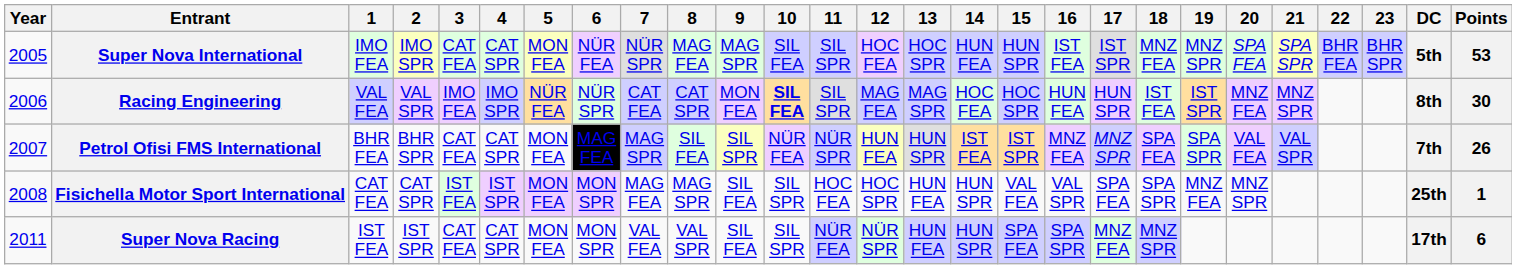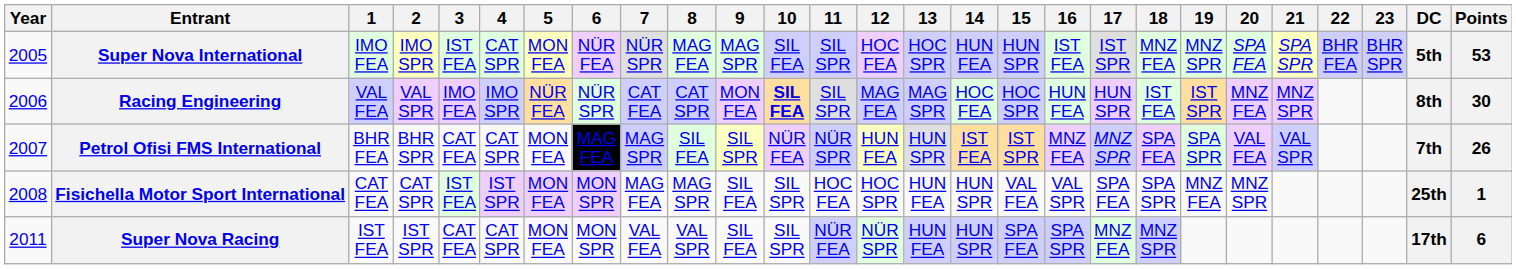 <table class="wikitable" style="text-align:center; font-size:85%">
 <tr>
 <th>Year</th>
 <th>Entrant</th>
 <th>1</th>
 <th>2</th>
 <th>3</th>
 <th>4</th>
 <th>5</th>
 <th>6</th>
 <th>7</th>
 <th>8</th>
 <th>9</th>
 <th>10</th>
 <th>11</th>
 <th>12</th>
 <th>13</th>
 <th>14</th>
 <th>15</th>
 <th>16</th>
 <th>17</th>
 <th>18</th>
 <th>19</th>
 <th>20</th>
 <th>21</th>
 <th>22</th>
 <th>23</th>
 <th>DC</th>
 <th>Points</th>
 </tr>
 <tr>
 <td><a href='#'>2005</a></td>
 <th nowrap><a href='#'>Super Nova International</a></th>
 <td style="background:#dfffdf;"><a href='#'>IMO<br>FEA</a><br></td>
 <td style="background:#fbffbf;"><a href='#'>IMO<br>SPR</a><br></td>
-<td style="background:#dfffdf;"><a href='#'>CAT<br>FEA</a><br></td>
+<td style="background:#dfffdf;"><a href='#'>IST<br>FEA</a><br></td>
 <td style="background:#dfffdf;"><a href='#'>CAT<br>SPR</a><br></td>
 <td style="background:#fbffbf;"><a href='#'>MON<br>FEA</a><br></td>
 <td style="background:#efcfff;"><a href='#'>NÜR<br>FEA</a><br></td>
 <td style="background:#dfdfdf;"><a href='#'>NÜR<br>SPR</a><br></td>
 <td style="background:#dfffdf;"><a href='#'>MAG<br>FEA</a><br></td>
 <td style="background:#dfffdf;"><a href='#'>MAG<br>SPR</a><br></td>
 <td style="background:#cfcfff;"><a href='#'>SIL<br>FEA</a><br></td>
 <td style="background:#cfcfff;"><a href='#'>SIL<br>SPR</a><br></td>
 <td style="background:#efcfff;"><a href='#'>HOC<br>FEA</a><br></td>
 <td style="background:#cfcfff;"><a href='#'>HOC<br>SPR</a><br></td>
 <td style="background:#cfcfff;"><a href='#'>HUN<br>FEA</a><br></td>
 <td style="background:#cfcfff;"><a href='#'>HUN<br>SPR</a><br></td>
 <td style="background:#dfffdf;"><a href='#'>IST<br>FEA</a><br></td>
 <td style="background:#dfdfdf;"><a href='#'>IST<br>SPR</a><br></td>
 <td style="background:#dfffdf;"><a href='#'>MNZ<br>FEA</a><br></td>
 <td style="background:#dfffdf;"><a href='#'>MNZ<br>SPR</a><br></td>
 <td style="background:#dfffdf;"><em><a href='#'>SPA<br>FEA</a></em><br></td>
 <td style="background:#fbffbf;"><em><a href='#'>SPA<br>SPR</a></em><br></td>
 <td style="background:#cfcfff;"><a href='#'>BHR<br>FEA</a><br></td>
 <td style="background:#cfcfff;"><a href='#'>BHR<br>SPR</a><br></td>
 <th>5th</th>
 <th>53</th>
 </tr>
 <tr>
 <td><a href='#'>2006</a></td>
 <th nowrap><a href='#'>Racing Engineering</a></th>
 <td style="background:#cfcfff;"><a href='#'>VAL<br>FEA</a><br></td>
 <td style="background:#efcfff;"><a href='#'>VAL<br>SPR</a><br></td>
 <td style="background:#efcfff;"><a href='#'>IMO<br>FEA</a><br></td>
 <td style="background:#cfcfff;"><a href='#'>IMO<br>SPR</a><br></td>
 <td style="background:#ffdf9f;"><a href='#'>NÜR<br>FEA</a><br></td>
 <td style="background:#dfffdf;"><a href='#'>NÜR<br>SPR</a><br></td>
 <td style="background:#cfcfff;"><a href='#'>CAT<br>FEA</a><br></td>
 <td style="background:#cfcfff;"><a href='#'>CAT<br>SPR</a><br></td>
 <td style="background:#efcfff;"><a href='#'>MON<br>FEA</a><br></td>
 <td style="background:#ffdf9f;"><strong><a href='#'>SIL<br>FEA</a></strong><br></td>
 <td style="background:#dfdfdf;"><a href='#'>SIL<br>SPR</a><br></td>
 <td style="background:#cfcfff;"><a href='#'>MAG<br>FEA</a><br></td>
 <td style="background:#cfcfff;"><a href='#'>MAG<br>SPR</a><br></td>
 <td style="background:#dfffdf;"><a href='#'>HOC<br>FEA</a><br></td>
 <td style="background:#cfcfff;"><a href='#'>HOC<br>SPR</a><br></td>
 <td style="background:#dfffdf;"><a href='#'>HUN<br>FEA</a><br></td>
 <td style="background:#efcfff;"><a href='#'>HUN<br>SPR</a><br></td>
 <td style="background:#dfffdf;"><a href='#'>IST<br>FEA</a><br></td>
 <td style="background:#ffdf9f;"><a href='#'>IST<br>SPR</a><br></td>
 <td style="background:#efcfff;"><a href='#'>MNZ<br>FEA</a><br></td>
 <td style="background:#efcfff;"><a href='#'>MNZ<br>SPR</a><br></td>
 <td></td>
 <td></td>
 <th>8th</th>
 <th>30</th>
 </tr>
 <tr>
 <td><a href='#'>2007</a></td>
 <th nowrap><a href='#'>Petrol Ofisi FMS International</a></th>
 <td><a href='#'>BHR<br>FEA</a></td>
 <td><a href='#'>BHR<br>SPR</a></td>
 <td><a href='#'>CAT<br>FEA</a></td>
 <td><a href='#'>CAT<br>SPR</a></td>
 <td><a href='#'>MON<br>FEA</a></td>
 <td style="background:#000; color:white;"><a href='#'><span>MAG<br>FEA</span></a><br></td>
 <td style="background:#cfcfff;"><a href='#'>MAG<br>SPR</a><br></td>
 <td style="background:#dfffdf;"><a href='#'>SIL<br>FEA</a><br></td>
 <td style="background:#fbffbf;"><a href='#'>SIL<br>SPR</a><br></td>
 <td style="background:#efcfff;"><a href='#'>NÜR<br>FEA</a><br></td>
 <td style="background:#cfcfff;"><a href='#'>NÜR<br>SPR</a><br></td>
 <td style="background:#fbffbf;"><a href='#'>HUN<br>FEA</a><br></td>
 <td style="background:#dfdfdf;"><a href='#'>HUN<br>SPR</a><br></td>
 <td style="background:#ffdf9f;"><a href='#'>IST<br>FEA</a><br></td>
 <td style="background:#ffdf9f;"><a href='#'>IST<br>SPR</a><br></td>
 <td style="background:#efcfff;"><a href='#'>MNZ<br>FEA</a><br></td>
 <td style="background:#cfcfff;"><em><a href='#'>MNZ<br>SPR</a></em><br></td>
 <td style="background:#efcfff;"><a href='#'>SPA<br>FEA</a><br></td>
 <td style="background:#dfffdf;"><a href='#'>SPA<br>SPR</a><br></td>
 <td style="background:#efcfff;"><a href='#'>VAL<br>FEA</a><br></td>
 <td style="background:#cfcfff;"><a href='#'>VAL<br>SPR</a><br></td>
 <td></td>
 <td></td>
 <th>7th</th>
 <th>26</th>
 </tr>
 <tr>
 <td><a href='#'>2008</a></td>
 <th nowrap><a href='#'>Fisichella Motor Sport International</a></th>
 <td><a href='#'>CAT<br>FEA</a></td>
 <td><a href='#'>CAT<br>SPR</a></td>
 <td style="background:#dfffdf;"><a href='#'>IST<br>FEA</a><br></td>
 <td style="background:#efcfff;"><a href='#'>IST<br>SPR</a><br></td>
 <td style="background:#efcfff;"><a href='#'>MON<br>FEA</a><br></td>
 <td style="background:#efcfff;"><a href='#'>MON<br>SPR</a><br></td>
 <td><a href='#'>MAG<br>FEA</a></td>
 <td><a href='#'>MAG<br>SPR</a></td>
 <td><a href='#'>SIL<br>FEA</a></td>
 <td><a href='#'>SIL<br>SPR</a></td>
 <td><a href='#'>HOC<br>FEA</a></td>
 <td><a href='#'>HOC<br>SPR</a></td>
 <td><a href='#'>HUN<br>FEA</a></td>
 <td><a href='#'>HUN<br>SPR</a></td>
 <td><a href='#'>VAL<br>FEA</a></td>
 <td><a href='#'>VAL<br>SPR</a></td>
 <td><a href='#'>SPA<br>FEA</a></td>
 <td><a href='#'>SPA<br>SPR</a></td>
 <td><a href='#'>MNZ<br>FEA</a></td>
 <td><a href='#'>MNZ<br>SPR</a></td>
 <td></td>
 <td></td>
 <td></td>
 <th>25th</th>
 <th>1</th>
 </tr>
 <tr>
 <td><a href='#'>2011</a></td>
 <th nowrap><a href='#'>Super Nova Racing</a></th>
 <td><a href='#'>IST<br>FEA</a></td>
 <td><a href='#'>IST<br>SPR</a></td>
 <td><a href='#'>CAT<br>FEA</a></td>
 <td><a href='#'>CAT<br>SPR</a></td>
 <td><a href='#'>MON<br>FEA</a></td>
 <td><a href='#'>MON<br>SPR</a></td>
 <td><a href='#'>VAL<br>FEA</a></td>
 <td><a href='#'>VAL<br>SPR</a></td>
 <td><a href='#'>SIL<br>FEA</a></td>
 <td><a href='#'>SIL<br>SPR</a></td>
 <td style="background:#cfcfff;"><a href='#'>NÜR<br>FEA</a><br></td>
 <td style="background:#dfffdf;"><a href='#'>NÜR<br>SPR</a><br></td>
 <td style="background:#cfcfff;"><a href='#'>HUN<br>FEA</a><br></td>
 <td style="background:#cfcfff;"><a href='#'>HUN<br>SPR</a><br></td>
 <td style="background:#cfcfff;"><a href='#'>SPA<br>FEA</a><br></td>
 <td style="background:#cfcfff;"><a href='#'>SPA<br>SPR</a><br></td>
 <td style="background:#dfffdf;"><a href='#'>MNZ<br>FEA</a><br></td>
 <td style="background:#cfcfff;"><a href='#'>MNZ<br>SPR</a><br></td>
 <td></td>
 <td></td>
 <td></td>
 <td></td>
 <td></td>
 <th>17th</th>
 <th>6</th>
 </tr>
 </table>
